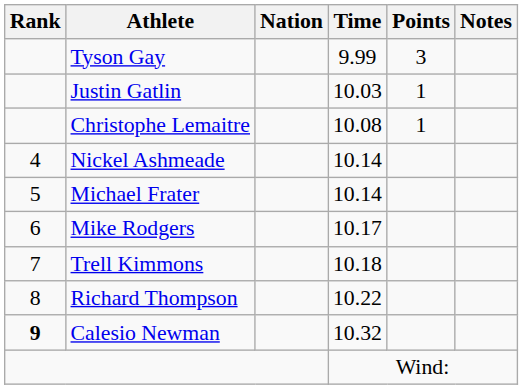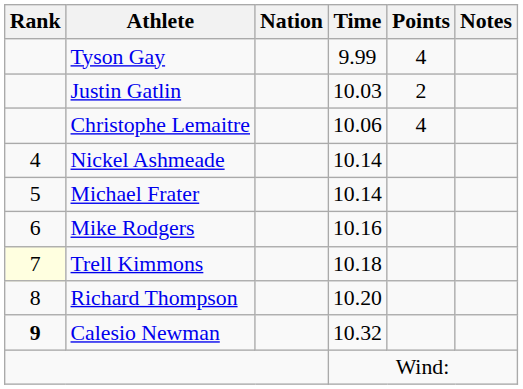 <table class="wikitable mw-datatable sortable" style="text-align:center;">
 <tr>
 <th>Rank</th>
 <th>Athlete</th>
 <th>Nation</th>
 <th>Time</th>
 <th>Points</th>
 <th>Notes</th>
 </tr>
 <tr>
 <td></td>
 <td align=left><a href='#'>Tyson Gay</a></td>
 <td align=left></td>
 <td>9.99</td>
-<td>3</td>
+<td>4</td>
 <td></td>
 </tr>
 <tr>
 <td></td>
 <td align=left><a href='#'>Justin Gatlin</a></td>
 <td align=left></td>
 <td>10.03</td>
-<td>1</td>
+<td>2</td>
 <td></td>
 </tr>
 <tr>
 <td></td>
 <td align=left><a href='#'>Christophe Lemaitre</a></td>
 <td align=left></td>
-<td>10.08</td>
-<td>1</td>
+<td>10.06</td>
+<td>4</td>
 <td></td>
 </tr>
 <tr>
 <td>4</td>
 <td align=left><a href='#'>Nickel Ashmeade</a></td>
 <td align=left></td>
 <td>10.14</td>
 <td></td>
 <td></td>
 </tr>
 <tr>
 <td>5</td>
 <td align=left><a href='#'>Michael Frater</a></td>
 <td align=left></td>
 <td>10.14</td>
 <td></td>
 <td></td>
 </tr>
 <tr>
 <td>6</td>
 <td align=left><a href='#'>Mike Rodgers</a></td>
 <td align=left></td>
-<td>10.17</td>
+<td>10.16</td>
 <td></td>
 <td></td>
 </tr>
 <tr>
-<td>7</td>
+<td style="background: lightyellow;">7</td>
 <td align=left><a href='#'>Trell Kimmons</a></td>
 <td align=left></td>
 <td>10.18</td>
 <td></td>
 <td></td>
 </tr>
 <tr>
 <td>8</td>
 <td align=left><a href='#'>Richard Thompson</a></td>
 <td align=left></td>
-<td>10.22</td>
+<td>10.20</td>
 <td></td>
 <td></td>
 </tr>
 <tr>
 <td><strong>9</strong></td>
 <td align=left><a href='#'>Calesio Newman</a></td>
 <td align=left></td>
 <td>10.32</td>
 <td></td>
 <td></td>
 </tr>
 <tr class="sortbottom">
 <td colspan=3></td>
 <td colspan=3>Wind: </td>
 </tr>
 </table>
